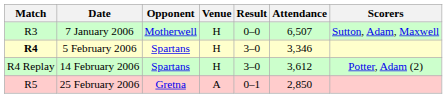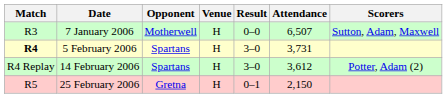 <table class="wikitable" style="font-size:100%; text-align:center">
 <tr>
 <th>Match</th>
 <th>Date</th>
 <th>Opponent</th>
 <th>Venue</th>
 <th>Result</th>
 <th>Attendance</th>
 <th>Scorers</th>
 </tr>
 <tr style="background: #CCFFCC;">
 <td>R3</td>
 <td>7 January 2006</td>
 <td><a href='#'>Motherwell</a></td>
 <td>H</td>
 <td>0–0</td>
 <td>6,507</td>
 <td><a href='#'>Sutton</a>, <a href='#'>Adam</a>, <a href='#'>Maxwell</a></td>
 </tr>
 <tr style="background: #FFFFCC;">
 <td><strong>R4</strong></td>
 <td>5 February 2006</td>
 <td><a href='#'>Spartans</a></td>
 <td>H</td>
 <td>3–0</td>
-<td>3,346</td>
+<td>3,731</td>
 <td></td>
 </tr>
 <tr style="background: #CCFFCC;">
 <td>R4 Replay</td>
 <td>14 February 2006</td>
 <td><a href='#'>Spartans</a></td>
 <td>H</td>
 <td>3–0</td>
 <td>3,612</td>
 <td><a href='#'>Potter</a>, <a href='#'>Adam</a> (2)</td>
 </tr>
 <tr style="background: #FFCCCC;">
 <td>R5</td>
 <td>25 February 2006</td>
 <td><a href='#'>Gretna</a></td>
-<td>A</td>
+<td>H</td>
 <td>0–1</td>
-<td>2,850</td>
+<td>2,150</td>
 <td></td>
 </tr>
 </table>
